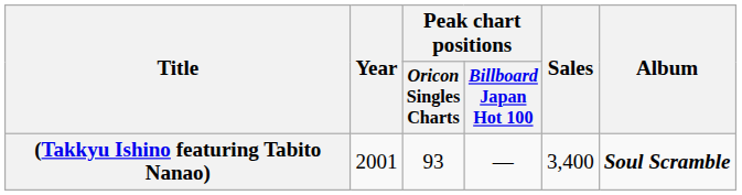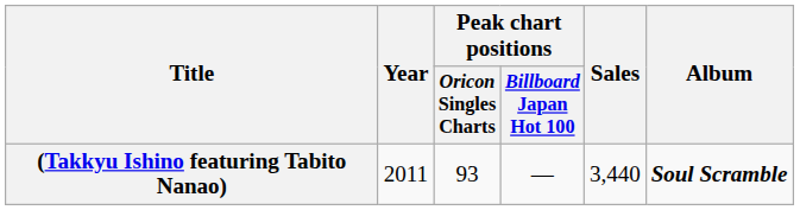 <table class="wikitable plainrowheaders" style="text-align:center;">
 <tr>
 <th scope="col" rowspan="2" style="width:16em;">Title</th>
 <th scope="col" rowspan="2">Year</th>
 <th scope="col" colspan="2">Peak chart positions</th>
 <th scope="col" rowspan="2">Sales</th>
 <th scope="col" rowspan="2">Album</th>
 </tr>
 <tr>
 <th style="width:3em;font-size:85%"><em>Oricon</em> Singles Charts<br></th>
 <th style="width:3em;font-size:85%"><em><a href='#'>Billboard</a></em> <a href='#'>Japan Hot 100</a><br></th>
 </tr>
 <tr>
 <th scope="row"> <span>(<a href='#'>Takkyu Ishino</a> featuring Tabito Nanao)</span></th>
-<td rowspan="1">2001</td>
+<td rowspan="1">2011</td>
 <td>93</td>
 <td>—</td>
-<td>3,400</td>
+<td>3,440</td>
 <td rowspan=1><strong><em>Soul Scramble</em></strong></td>
 </tr>
 </table>
